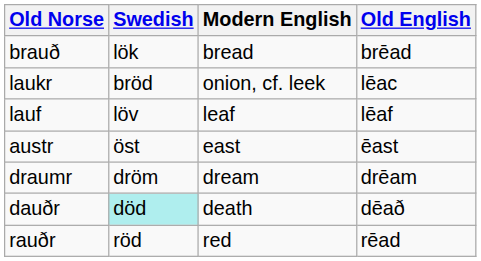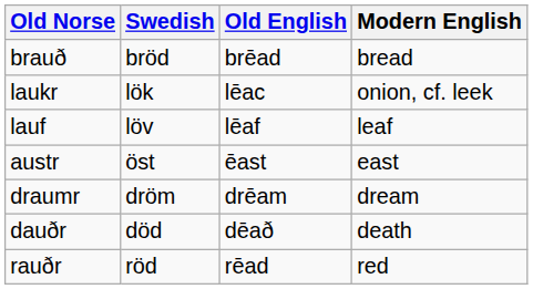 <table class="wikitable">
 <tr>
 <th style="text-align: left"><a href='#'>Old Norse</a></th>
 <th style="text-align: left"><a href='#'>Swedish</a></th>
+<th style="text-align: left"><a href='#'>Old English</a></th>
 <th style="text-align: left">Modern English</th>
-<th style="text-align: left"><a href='#'>Old English</a></th>
 </tr>
 <tr>
 <td>brauð</td>
-<td>lök</td>
+<td>bröd</td>
+<td>brēad</td>
 <td>bread</td>
-<td>brēad</td>
 </tr>
 <tr>
 <td>laukr</td>
-<td>bröd</td>
+<td>lök</td>
+<td>lēac</td>
 <td>onion, cf. leek</td>
-<td>lēac</td>
 </tr>
 <tr>
 <td>lauf</td>
 <td>löv</td>
+<td>lēaf</td>
 <td>leaf</td>
-<td>lēaf</td>
 </tr>
 <tr>
 <td>austr</td>
 <td>öst</td>
+<td>ēast</td>
 <td>east</td>
-<td>ēast</td>
 </tr>
 <tr>
 <td>draumr</td>
 <td>dröm</td>
+<td>drēam</td>
 <td>dream</td>
-<td>drēam</td>
 </tr>
 <tr>
 <td>dauðr</td>
-<td style="background: paleturquoise;">död</td>
+<td>död</td>
+<td>dēað</td>
 <td>death</td>
-<td>dēað</td>
 </tr>
 <tr>
 <td>rauðr</td>
 <td>röd</td>
+<td>rēad</td>
 <td>red</td>
-<td>rēad</td>
 </tr>
 </table>
